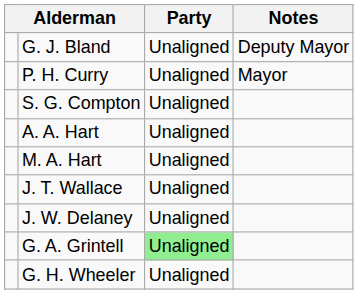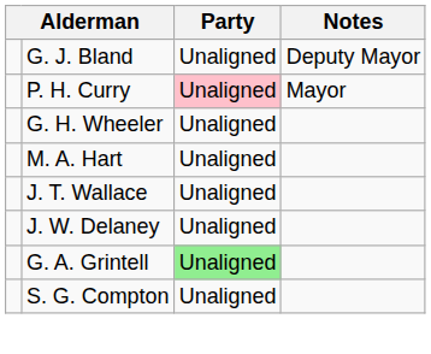 <table class="wikitable">
 <tr>
 <th colspan="2">Alderman</th>
 <th>Party</th>
 <th>Notes</th>
 </tr>
 <tr>
 <td> </td>
 <td>G. J. Bland</td>
 <td>Unaligned</td>
 <td>Deputy Mayor</td>
 </tr>
 <tr>
 <td> </td>
 <td>P. H. Curry</td>
-<td>Unaligned</td>
+<td style="background: pink;">Unaligned</td>
 <td>Mayor</td>
 </tr>
 <tr>
 <td> </td>
-<td>S. G. Compton</td>
-<td>Unaligned</td>
-<td></td>
-</tr>
-<tr>
-<td> </td>
-<td>A. A. Hart</td>
+<td>G. H. Wheeler</td>
 <td>Unaligned</td>
 <td></td>
 </tr>
 <tr>
 <td> </td>
 <td>M. A. Hart</td>
 <td>Unaligned</td>
 <td></td>
 </tr>
 <tr>
 <td> </td>
 <td>J. T. Wallace</td>
 <td>Unaligned</td>
 <td></td>
 </tr>
 <tr>
 <td> </td>
 <td>J. W. Delaney</td>
 <td>Unaligned</td>
 <td></td>
 </tr>
 <tr>
 <td> </td>
 <td>G. A. Grintell</td>
 <td style="background: lightgreen;">Unaligned</td>
 <td></td>
 </tr>
 <tr>
 <td> </td>
-<td>G. H. Wheeler</td>
+<td>S. G. Compton</td>
 <td>Unaligned</td>
 <td></td>
 </tr>
 </table>
